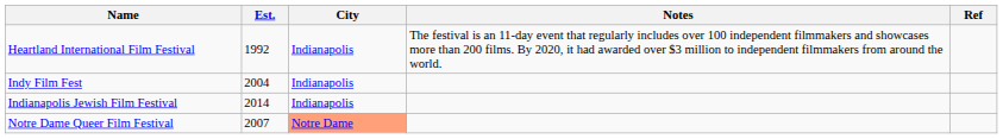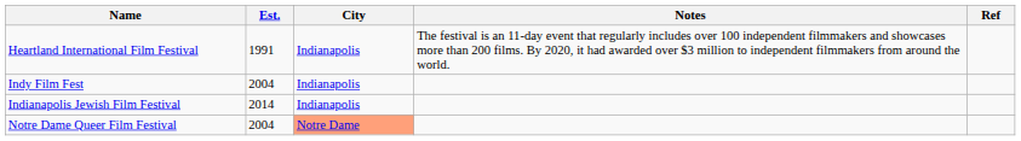 <table class="wikitable sortable" width=100%>
 <tr>
 <th style="width:20%;">Name</th>
 <th style="width:4%;"><a href='#'>Est.</a></th>
 <th style="width:10%;">City</th>
 <th style="width:46%;">Notes</th>
 <th style="width:4%;">Ref</th>
 </tr>
 <tr>
 <td><a href='#'>Heartland International Film Festival</a></td>
-<td>1992</td>
+<td>1991</td>
 <td><a href='#'>Indianapolis</a></td>
 <td>The festival is an 11-day event that regularly includes over 100 independent filmmakers and showcases more than 200 films. By 2020, it had awarded over $3 million to independent filmmakers from around the world.</td>
 <td></td>
 </tr>
 <tr>
 <td><a href='#'>Indy Film Fest</a></td>
 <td>2004</td>
 <td><a href='#'>Indianapolis</a></td>
 <td></td>
 <td></td>
 </tr>
 <tr>
 <td><a href='#'>Indianapolis Jewish Film Festival</a></td>
 <td>2014</td>
 <td><a href='#'>Indianapolis</a></td>
 <td></td>
 <td></td>
 </tr>
 <tr>
 <td><a href='#'>Notre Dame Queer Film Festival</a></td>
-<td>2007</td>
+<td>2004</td>
 <td style="background: lightsalmon;"><a href='#'>Notre Dame</a></td>
 <td></td>
 <td></td>
 </tr>
 </table>
